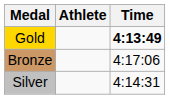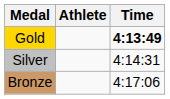 <table class="wikitable">
 <tr>
 <th>Medal</th>
 <th>Athlete</th>
 <th>Time</th>
 </tr>
 <tr>
 <td style="text-align:center;background-color:gold;">Gold</td>
 <td></td>
 <td><strong>4:13:49</strong></td>
 </tr>
 <tr>
+<td style="text-align:center;background-color:silver;">Silver</td>
+<td></td>
+<td>4:14:31</td>
+</tr>
+<tr>
 <td style="text-align:center;background-color:#CC9966;">Bronze</td>
 <td></td>
 <td>4:17:06</td>
 </tr>
-<tr>
-<td style="text-align:center;background-color:silver;">Silver</td>
-<td></td>
-<td>4:14:31</td>
-</tr>
 </table>
